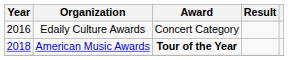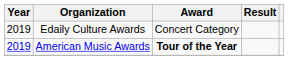 <table class="wikitable sortable plainrowheaders">
 <tr>
 <th scope="col">Year</th>
 <th scope="col">Organization</th>
 <th scope="col">Award</th>
 <th scope="col">Result</th>
 <th class="unsortable"></th>
 </tr>
 <tr>
-<td align="center">2016</td>
+<td align="center">2019</td>
 <td align="center">Edaily Culture Awards</td>
 <td align="center ">Concert Category</td>
 <td></td>
 <td style="text-align:center;"></td>
 </tr>
 <tr>
-<td align="center"><a href='#'>2018</a></td>
+<td align="center"><a href='#'>2019</a></td>
 <td align="center"><a href='#'>American Music Awards</a></td>
 <td align="center"><strong>Tour of the Year</strong></td>
 <td></td>
 <td style="text-align:center;"></td>
 </tr>
 <tr>
 </tr>
 </table>
